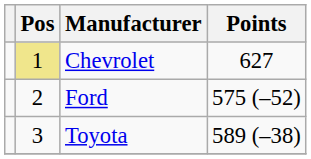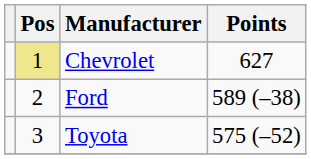 <table class="wikitable" style="font-size: 95%">
 <tr>
 <th></th>
 <th>Pos</th>
 <th>Manufacturer</th>
 <th>Points</th>
 </tr>
 <tr>
 <td align="left"></td>
 <td style="background: khaki; text-align:center;">1</td>
 <td><a href='#'>Chevrolet</a></td>
 <td style="text-align:center;">627</td>
 </tr>
 <tr>
 <td align="left"></td>
 <td style="text-align:center;">2</td>
 <td><a href='#'>Ford</a></td>
-<td style="text-align:center;">575 (–52)</td>
+<td style="text-align:center;">589 (–38)</td>
 </tr>
 <tr>
 <td align="left"></td>
 <td style="text-align:center;">3</td>
 <td><a href='#'>Toyota</a></td>
-<td style="text-align:center;">589 (–38)</td>
+<td style="text-align:center;">575 (–52)</td>
 </tr>
 <tr class="sortbottom">
 </tr>
 </table>
